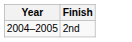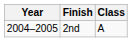 <table class="wikitable">
 <tr>
 <th>Year</th>
 <th>Finish</th>
+<th>Class</th>
 </tr>
 <tr>
 <td>2004–2005</td>
 <td>2nd</td>
+<td>A</td>
 </tr>
 </table>
